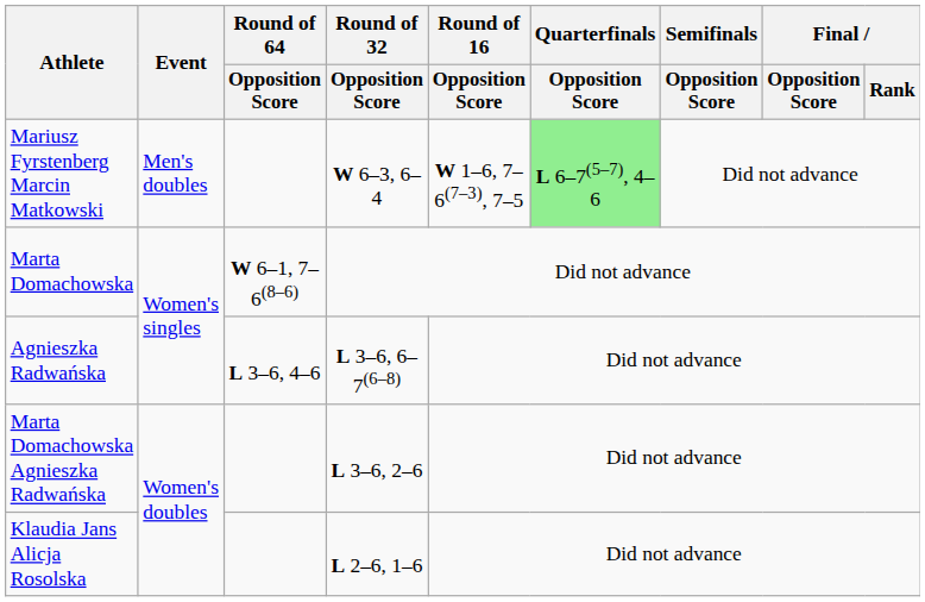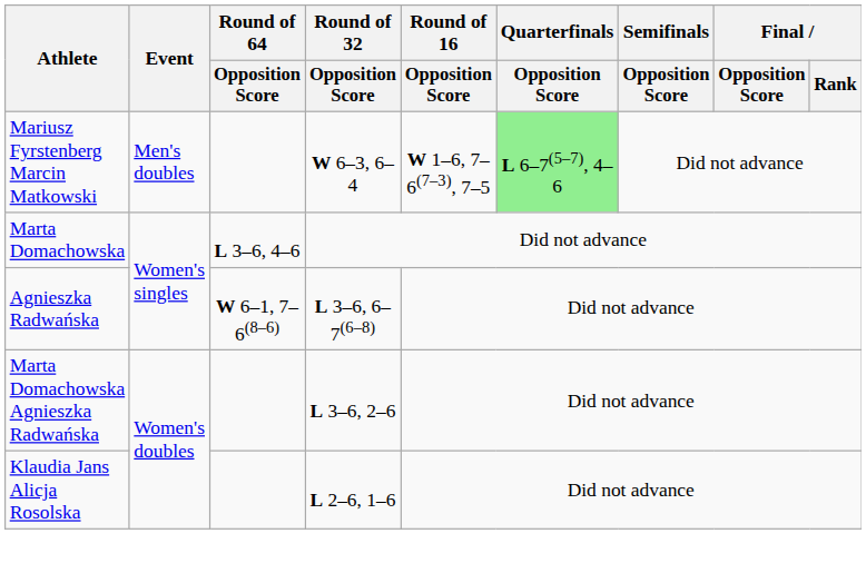 <table class=wikitable style="font-size:90%">
 <tr>
 <th rowspan="2">Athlete</th>
 <th rowspan="2">Event</th>
 <th>Round of 64</th>
 <th>Round of 32</th>
 <th>Round of 16</th>
 <th>Quarterfinals</th>
 <th>Semifinals</th>
 <th colspan=2>Final / </th>
 </tr>
 <tr style="font-size:95%">
 <th>Opposition<br>Score</th>
 <th>Opposition<br>Score</th>
 <th>Opposition<br>Score</th>
 <th>Opposition<br>Score</th>
 <th>Opposition<br>Score</th>
 <th>Opposition<br>Score</th>
 <th>Rank</th>
 </tr>
 <tr align=center>
 <td align=left><a href='#'>Mariusz Fyrstenberg</a><br><a href='#'>Marcin Matkowski</a></td>
 <td align=left><a href='#'>Men's doubles</a></td>
 <td></td>
 <td><br><strong>W</strong> 6–3, 6–4</td>
 <td><br><strong>W</strong> 1–6, 7–6<sup>(7–3)</sup>, 7–5</td>
 <td style="background: lightgreen;"><br><strong>L</strong> 6–7<sup>(5–7)</sup>, 4–6</td>
 <td colspan=3>Did not advance</td>
 </tr>
 <tr align=center>
 <td align=left><a href='#'>Marta Domachowska</a></td>
 <td align=left rowspan=2><a href='#'>Women's singles</a></td>
-<td><br><strong>W</strong> 6–1, 7–6<sup>(8–6)</sup></td>
+<td><br><strong>L</strong> 3–6, 4–6</td>
 <td colspan=6>Did not advance</td>
 </tr>
 <tr align=center>
 <td align=left><a href='#'>Agnieszka Radwańska</a></td>
-<td><br><strong>L</strong> 3–6, 4–6</td>
+<td><br><strong>W</strong> 6–1, 7–6<sup>(8–6)</sup></td>
 <td><br><strong>L</strong> 3–6, 6–7<sup>(6–8)</sup></td>
 <td colspan=5>Did not advance</td>
 </tr>
 <tr align=center>
 <td align=left><a href='#'>Marta Domachowska</a> <br><a href='#'>Agnieszka Radwańska</a></td>
 <td align=left rowspan=2><a href='#'>Women's doubles</a></td>
 <td></td>
 <td><br><strong>L</strong> 3–6, 2–6</td>
 <td colspan=5>Did not advance</td>
 </tr>
 <tr align=center>
 <td align=left><a href='#'>Klaudia Jans</a> <br><a href='#'>Alicja Rosolska</a></td>
 <td></td>
 <td><br><strong>L</strong> 2–6, 1–6</td>
 <td colspan=5>Did not advance</td>
 </tr>
 </table>
